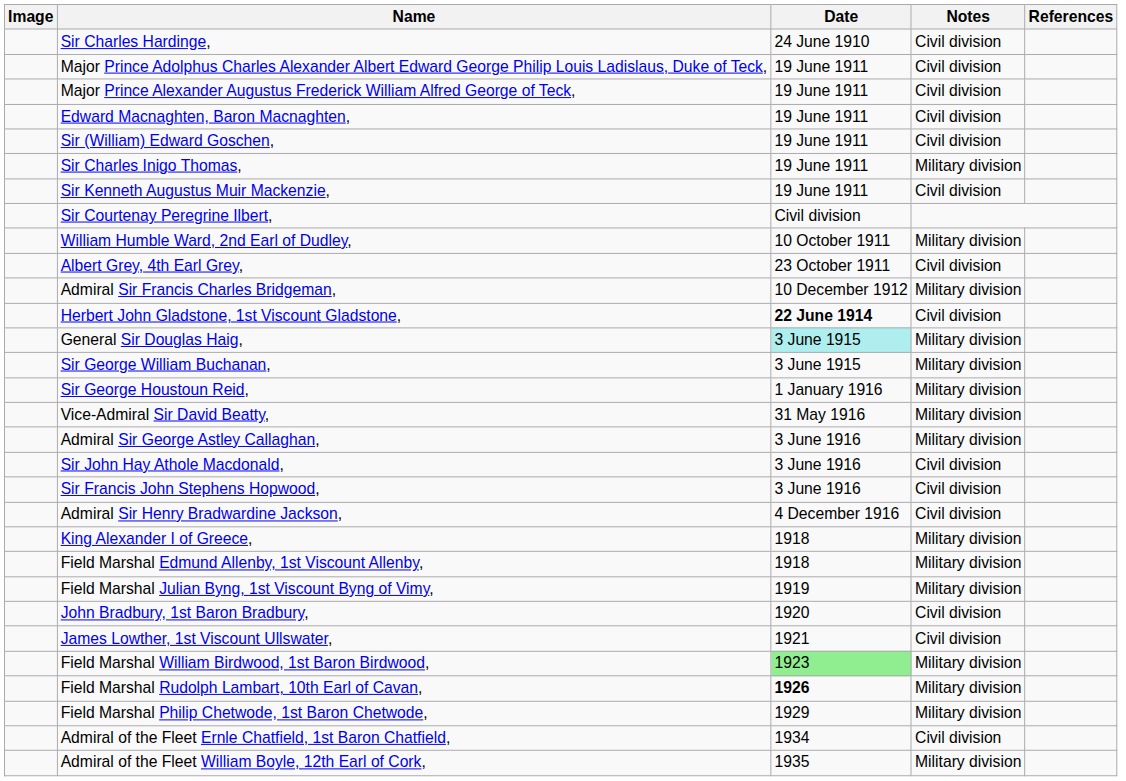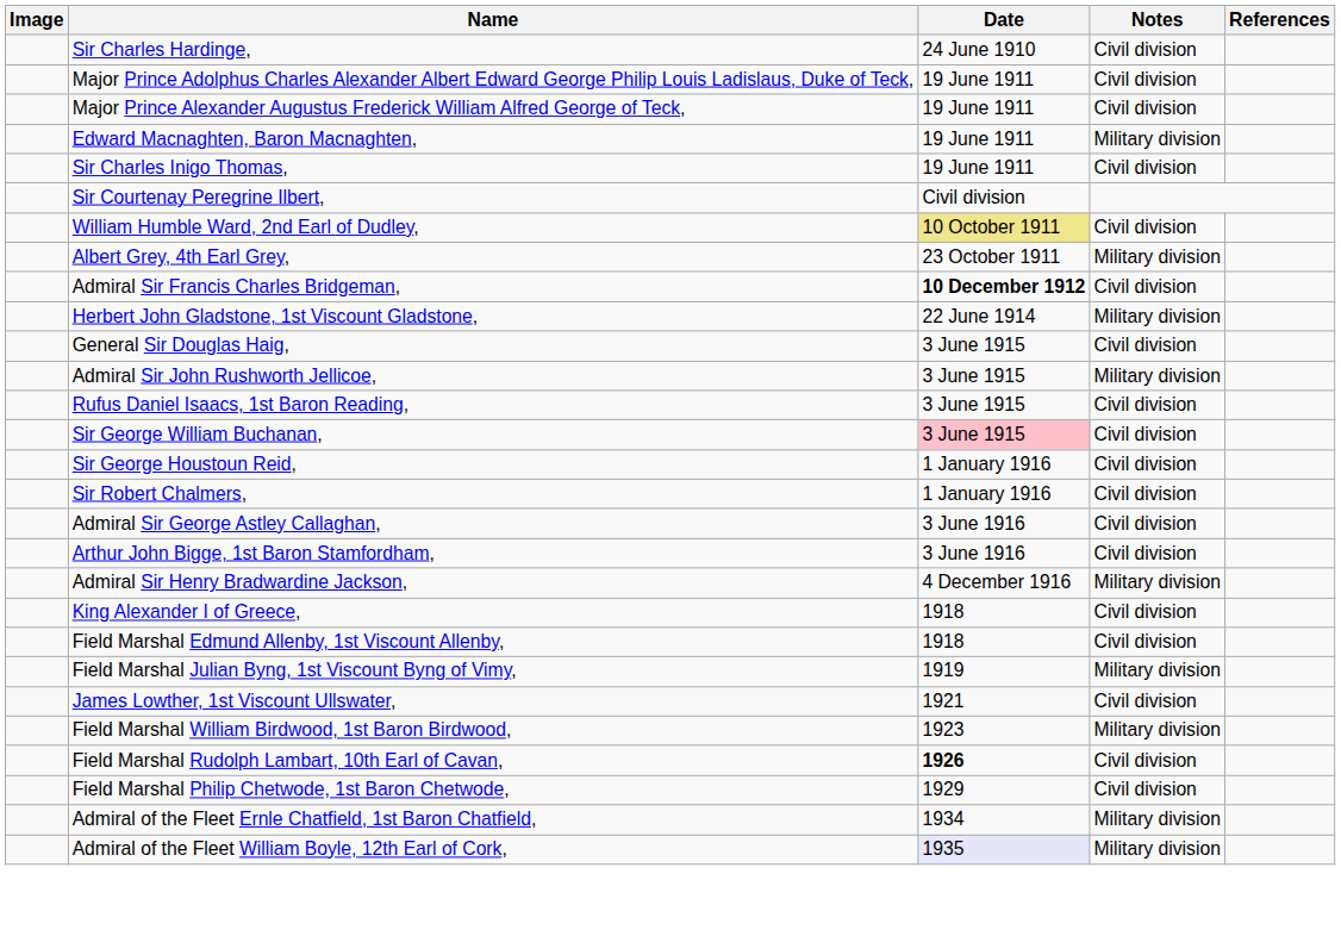 <table class="wikitable">
 <tr>
 <th>Image</th>
 <th>Name</th>
 <th>Date</th>
 <th>Notes</th>
 <th>References</th>
 </tr>
 <tr>
 <td></td>
 <td><a href='#'>Sir Charles Hardinge</a>, </td>
 <td>24 June 1910</td>
 <td>Civil division</td>
 <td></td>
 </tr>
 <tr>
 <td></td>
 <td>Major <a href='#'>Prince Adolphus Charles Alexander Albert Edward George Philip Louis Ladislaus, Duke of Teck</a>, </td>
 <td>19 June 1911</td>
 <td>Civil division</td>
 <td></td>
 </tr>
 <tr>
 <td></td>
 <td>Major <a href='#'>Prince Alexander Augustus Frederick William Alfred George of Teck</a>, </td>
 <td>19 June 1911</td>
 <td>Civil division</td>
 <td></td>
 </tr>
 <tr>
 <td></td>
 <td><a href='#'>Edward Macnaghten, Baron Macnaghten</a>, </td>
 <td>19 June 1911</td>
-<td>Civil division</td>
-<td></td>
-</tr>
-<tr>
-<td></td>
-<td><a href='#'>Sir (William) Edward Goschen</a>, </td>
-<td>19 June 1911</td>
-<td>Civil division</td>
+<td>Military division</td>
 <td></td>
 </tr>
 <tr>
 <td></td>
 <td><a href='#'>Sir Charles Inigo Thomas</a>, </td>
-<td>19 June 1911</td>
-<td>Military division</td>
-<td></td>
-</tr>
-<tr>
-<td></td>
-<td><a href='#'>Sir Kenneth Augustus Muir Mackenzie</a>, </td>
 <td>19 June 1911</td>
 <td>Civil division</td>
 <td></td>
 </tr>
 <tr>
 <td></td>
 <td><a href='#'>Sir Courtenay Peregrine Ilbert</a>, </td>
 <td 19 June 1911>Civil division</td>
 </tr>
 <tr>
 <td></td>
 <td><a href='#'>William Humble Ward, 2nd Earl of Dudley</a>, </td>
-<td>10 October 1911</td>
-<td>Military division</td>
+<td style="background: khaki;">10 October 1911</td>
+<td>Civil division</td>
 <td></td>
 </tr>
 <tr>
 <td></td>
 <td><a href='#'>Albert Grey, 4th Earl Grey</a>, </td>
 <td>23 October 1911</td>
+<td>Military division</td>
+<td></td>
+</tr>
+<tr>
+<td></td>
+<td>Admiral <a href='#'>Sir Francis Charles Bridgeman</a>, </td>
+<td><strong>10 December 1912</strong></td>
 <td>Civil division</td>
 <td></td>
 </tr>
 <tr>
 <td></td>
-<td>Admiral <a href='#'>Sir Francis Charles Bridgeman</a>, </td>
-<td>10 December 1912</td>
+<td><a href='#'>Herbert John Gladstone, 1st Viscount Gladstone</a>, </td>
+<td>22 June 1914</td>
 <td>Military division</td>
 <td></td>
 </tr>
 <tr>
 <td></td>
-<td><a href='#'>Herbert John Gladstone, 1st Viscount Gladstone</a>, </td>
-<td><strong>22 June 1914</strong></td>
+<td>General <a href='#'>Sir Douglas Haig</a>, </td>
+<td>3 June 1915</td>
 <td>Civil division</td>
 <td></td>
 </tr>
 <tr>
 <td></td>
-<td>General <a href='#'>Sir Douglas Haig</a>, </td>
-<td style="background: paleturquoise;">3 June 1915</td>
-<td>Military division</td>
-<td></td>
-</tr>
-<tr>
-<td></td>
-<td><a href='#'>Sir George William Buchanan</a>, </td>
+<td>Admiral <a href='#'>Sir John Rushworth Jellicoe</a>, </td>
 <td>3 June 1915</td>
 <td>Military division</td>
 <td></td>
 </tr>
 <tr>
 <td></td>
-<td><a href='#'>Sir George Houstoun Reid</a>, </td>
-<td>1 January 1916</td>
-<td>Military division</td>
+<td><a href='#'>Rufus Daniel Isaacs, 1st Baron Reading</a>, </td>
+<td>3 June 1915</td>
+<td>Civil division</td>
 <td></td>
 </tr>
 <tr>
 <td></td>
-<td>Vice-Admiral <a href='#'>Sir David Beatty</a>, </td>
-<td>31 May 1916</td>
-<td>Military division</td>
+<td><a href='#'>Sir George William Buchanan</a>, </td>
+<td style="background: pink;">3 June 1915</td>
+<td>Civil division</td>
+<td></td>
+</tr>
+<tr>
+<td></td>
+<td><a href='#'>Sir George Houstoun Reid</a>, </td>
+<td>1 January 1916</td>
+<td>Civil division</td>
+<td></td>
+</tr>
+<tr>
+<td></td>
+<td><a href='#'>Sir Robert Chalmers</a>, </td>
+<td>1 January 1916</td>
+<td>Civil division</td>
 <td></td>
 </tr>
 <tr>
 <td></td>
 <td>Admiral <a href='#'>Sir George Astley Callaghan</a>, </td>
 <td>3 June 1916</td>
-<td>Military division</td>
-<td></td>
-</tr>
-<tr>
-<td></td>
-<td><a href='#'>Sir John Hay Athole Macdonald</a>, </td>
-<td>3 June 1916</td>
 <td>Civil division</td>
 <td></td>
 </tr>
 <tr>
 <td></td>
-<td><a href='#'>Sir Francis John Stephens Hopwood</a>, </td>
+<td><a href='#'>Arthur John Bigge, 1st Baron Stamfordham</a>, </td>
 <td>3 June 1916</td>
 <td>Civil division</td>
 <td></td>
 </tr>
 <tr>
 <td></td>
 <td>Admiral <a href='#'>Sir Henry Bradwardine Jackson</a>, </td>
 <td>4 December 1916</td>
-<td>Civil division</td>
+<td>Military division</td>
 <td></td>
 </tr>
 <tr>
 <td></td>
 <td><a href='#'>King Alexander I of Greece</a>, </td>
 <td>1918</td>
-<td>Military division</td>
+<td>Civil division</td>
 <td></td>
 </tr>
 <tr>
 <td></td>
 <td>Field Marshal <a href='#'>Edmund Allenby, 1st Viscount Allenby</a>, </td>
 <td>1918</td>
-<td>Military division</td>
+<td>Civil division</td>
 <td></td>
 </tr>
 <tr>
 <td></td>
 <td>Field Marshal <a href='#'>Julian Byng, 1st Viscount Byng of Vimy</a>, </td>
 <td>1919</td>
 <td>Military division</td>
-<td></td>
-</tr>
-<tr>
-<td></td>
-<td><a href='#'>John Bradbury, 1st Baron Bradbury</a>, </td>
-<td>1920</td>
-<td>Civil division</td>
 <td></td>
 </tr>
 <tr>
 <td></td>
 <td><a href='#'>James Lowther, 1st Viscount Ullswater</a>, </td>
 <td>1921</td>
 <td>Civil division</td>
 <td></td>
 </tr>
 <tr>
 <td></td>
 <td>Field Marshal <a href='#'>William Birdwood, 1st Baron Birdwood</a>, </td>
-<td style="background: lightgreen;">1923</td>
+<td>1923</td>
 <td>Military division</td>
 <td></td>
 </tr>
 <tr>
 <td></td>
 <td>Field Marshal <a href='#'>Rudolph Lambart, 10th Earl of Cavan</a>, </td>
 <td><strong>1926</strong></td>
-<td>Military division</td>
+<td>Civil division</td>
 <td></td>
 </tr>
 <tr>
 <td></td>
 <td>Field Marshal <a href='#'>Philip Chetwode, 1st Baron Chetwode</a>, </td>
 <td>1929</td>
-<td>Military division</td>
+<td>Civil division</td>
 <td></td>
 </tr>
 <tr>
 <td></td>
 <td>Admiral of the Fleet <a href='#'>Ernle Chatfield, 1st Baron Chatfield</a>, </td>
 <td>1934</td>
-<td>Civil division</td>
+<td>Military division</td>
 <td></td>
 </tr>
 <tr>
 <td></td>
 <td>Admiral of the Fleet <a href='#'>William Boyle, 12th Earl of Cork</a>, </td>
-<td>1935</td>
+<td style="background: lavender;">1935</td>
 <td>Military division</td>
 <td></td>
 </tr>
 </table>
